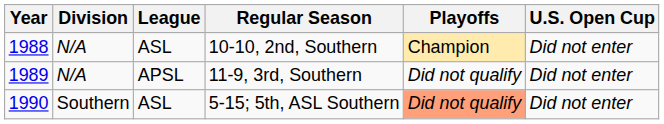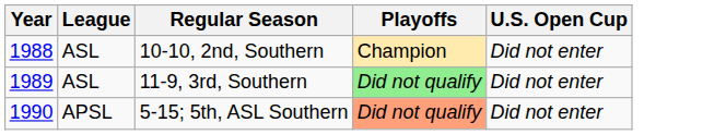 <table class="wikitable">
 <tr>
 <th>Year</th>
-<th>Division</th>
 <th>League</th>
 <th>Regular Season</th>
 <th>Playoffs</th>
 <th>U.S. Open Cup</th>
 </tr>
 <tr>
 <td><a href='#'>1988</a></td>
-<td><em>N/A</em></td>
 <td>ASL</td>
 <td>10-10, 2nd, Southern</td>
 <td bgcolor="FFEBAD">Champion</td>
 <td><em>Did not enter</em></td>
 </tr>
 <tr>
 <td><a href='#'>1989</a></td>
-<td><em>N/A</em></td>
-<td>APSL</td>
+<td>ASL</td>
 <td>11-9, 3rd, Southern</td>
-<td><em>Did not qualify</em></td>
+<td style="background: lightgreen;"><em>Did not qualify</em></td>
 <td><em>Did not enter</em></td>
 </tr>
 <tr>
 <td><a href='#'>1990</a></td>
-<td>Southern</td>
-<td>ASL</td>
+<td>APSL</td>
 <td>5-15; 5th, ASL Southern</td>
 <td style="background: lightsalmon;"><em>Did not qualify</em></td>
 <td><em>Did not enter</em></td>
 </tr>
 </table>
